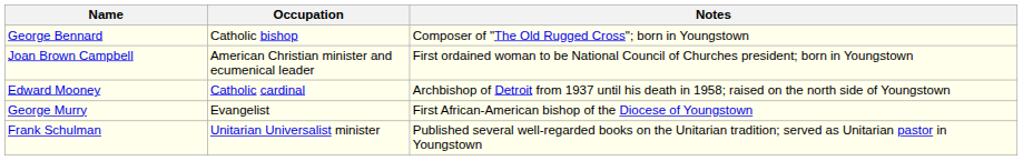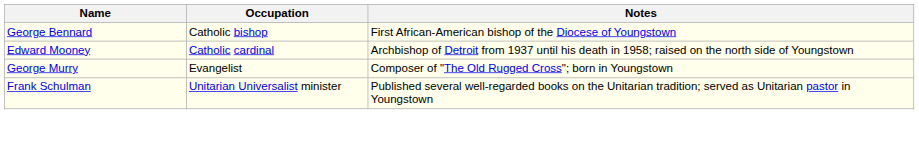 <table class="wikitable" style= "width: 100%; sortable;">
 <tr align=left>
 <th style="width:20%;">Name</th>
 <th style="width:20%;">Occupation</th>
 <th style="width:60%;">Notes</th>
 </tr>
 <tr style="vertical-align:top; background:#ffffec;">
 <td><a href='#'>George Bennard</a></td>
 <td>Catholic <a href='#'>bishop</a></td>
-<td>Composer of "<a href='#'>The Old Rugged Cross</a>"; born in Youngstown</td>
-</tr>
-<tr style="vertical-align:top; background:#ffffec;">
-<td><a href='#'>Joan Brown Campbell</a></td>
-<td>American Christian minister and ecumenical leader</td>
-<td>First ordained woman to be National Council of Churches president; born in Youngstown</td>
+<td>First African-American bishop of the <a href='#'>Diocese of Youngstown</a></td>
 </tr>
 <tr style="vertical-align:top; background:#ffffec;">
 <td><a href='#'>Edward Mooney</a></td>
 <td><a href='#'>Catholic</a> <a href='#'>cardinal</a></td>
 <td>Archbishop of <a href='#'>Detroit</a> from 1937 until his death in 1958; raised on the north side of Youngstown</td>
 </tr>
 <tr style="vertical-align:top; background:#ffffec;">
 <td><a href='#'>George Murry</a></td>
 <td>Evangelist</td>
-<td>First African-American bishop of the <a href='#'>Diocese of Youngstown</a></td>
+<td>Composer of "<a href='#'>The Old Rugged Cross</a>"; born in Youngstown</td>
 </tr>
 <tr style="vertical-align:top; background:#ffffec;">
 <td><a href='#'>Frank Schulman</a></td>
 <td><a href='#'>Unitarian Universalist</a> minister</td>
 <td>Published several well-regarded books on the Unitarian tradition; served as Unitarian <a href='#'>pastor</a> in Youngstown</td>
 </tr>
 </table>
